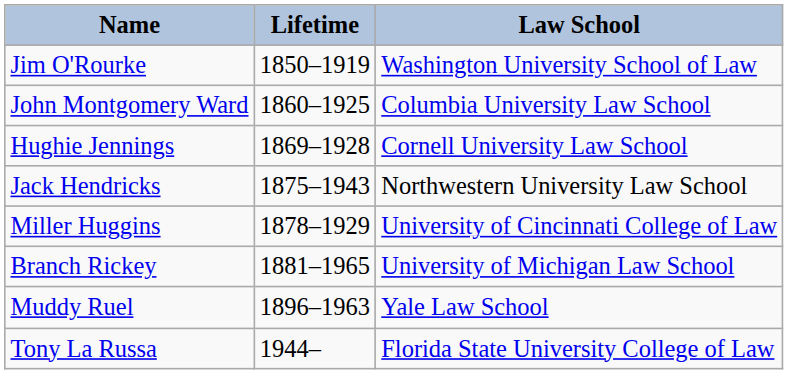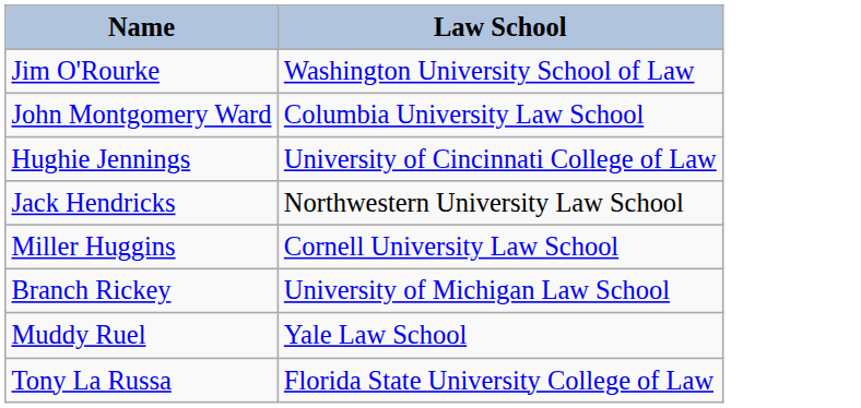 <table class="wikitable" style="font-size: 95%;">
 <tr>
 <th style="background:#B0C4DE;">Name</th>
-<th style="background:#B0C4DE;">Lifetime</th>
 <th style="background:#B0C4DE;">Law School</th>
 </tr>
 <tr>
 <td><a href='#'>Jim O'Rourke</a></td>
-<td>1850–1919</td>
 <td><a href='#'>Washington University School of Law</a></td>
 </tr>
 <tr>
 <td><a href='#'>John Montgomery Ward</a></td>
-<td>1860–1925</td>
 <td><a href='#'>Columbia University Law School</a></td>
 </tr>
 <tr>
 <td><a href='#'>Hughie Jennings</a></td>
-<td>1869–1928</td>
-<td><a href='#'>Cornell University Law School</a></td>
+<td><a href='#'>University of Cincinnati College of Law</a></td>
 </tr>
 <tr>
 <td><a href='#'>Jack Hendricks</a></td>
-<td>1875–1943</td>
 <td>Northwestern University Law School</td>
 </tr>
 <tr>
 <td><a href='#'>Miller Huggins</a></td>
-<td>1878–1929</td>
-<td><a href='#'>University of Cincinnati College of Law</a></td>
+<td><a href='#'>Cornell University Law School</a></td>
 </tr>
 <tr>
 <td><a href='#'>Branch Rickey</a></td>
-<td>1881–1965</td>
 <td><a href='#'>University of Michigan Law School</a></td>
 </tr>
 <tr>
 <td><a href='#'>Muddy Ruel</a></td>
-<td>1896–1963</td>
 <td><a href='#'>Yale Law School</a></td>
 </tr>
 <tr>
 <td><a href='#'>Tony La Russa</a></td>
-<td>1944–</td>
 <td><a href='#'>Florida State University College of Law</a></td>
 </tr>
 </table>
